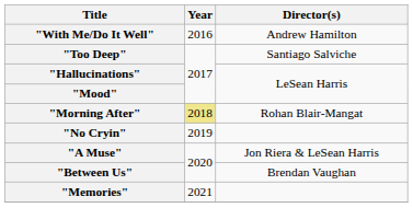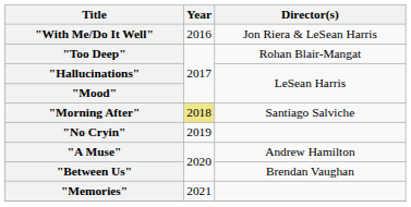 <table class="wikitable plainrowheaders" style="text-align:center;">
 <tr>
 <th scope="col" style="width:14em;">Title</th>
 <th scope="col" style="width:1em;">Year</th>
 <th scope="col" style="width:15em;">Director(s)</th>
 </tr>
 <tr>
 <th scope="row">"With Me/Do It Well"</th>
 <td>2016</td>
-<td>Andrew Hamilton</td>
+<td>Jon Riera & LeSean Harris</td>
 </tr>
 <tr>
 <th scope="row">"Too Deep"</th>
 <td rowspan="3">2017</td>
-<td>Santiago Salviche</td>
+<td>Rohan Blair-Mangat</td>
 </tr>
 <tr>
 <th scope="row">"Hallucinations"</th>
 <td rowspan="2">LeSean Harris</td>
 </tr>
 <tr>
 <th scope="row">"Mood"</th>
 </tr>
 <tr>
 <th scope="row">"Morning After"</th>
 <td style="background: khaki;">2018</td>
-<td>Rohan Blair-Mangat</td>
+<td>Santiago Salviche</td>
 </tr>
 <tr>
 <th scope="row">"No Cryin"</th>
 <td>2019</td>
 <td></td>
 </tr>
 <tr>
 <th scope="row">"A Muse"</th>
 <td rowspan="2">2020</td>
-<td>Jon Riera & LeSean Harris</td>
+<td>Andrew Hamilton</td>
 </tr>
 <tr>
 <th scope="row">"Between Us"</th>
 <td>Brendan Vaughan</td>
 </tr>
 <tr>
 <th scope="row">"Memories"</th>
 <td rowspan="1">2021</td>
 <td></td>
 </tr>
 <tr>
 </tr>
 </table>
